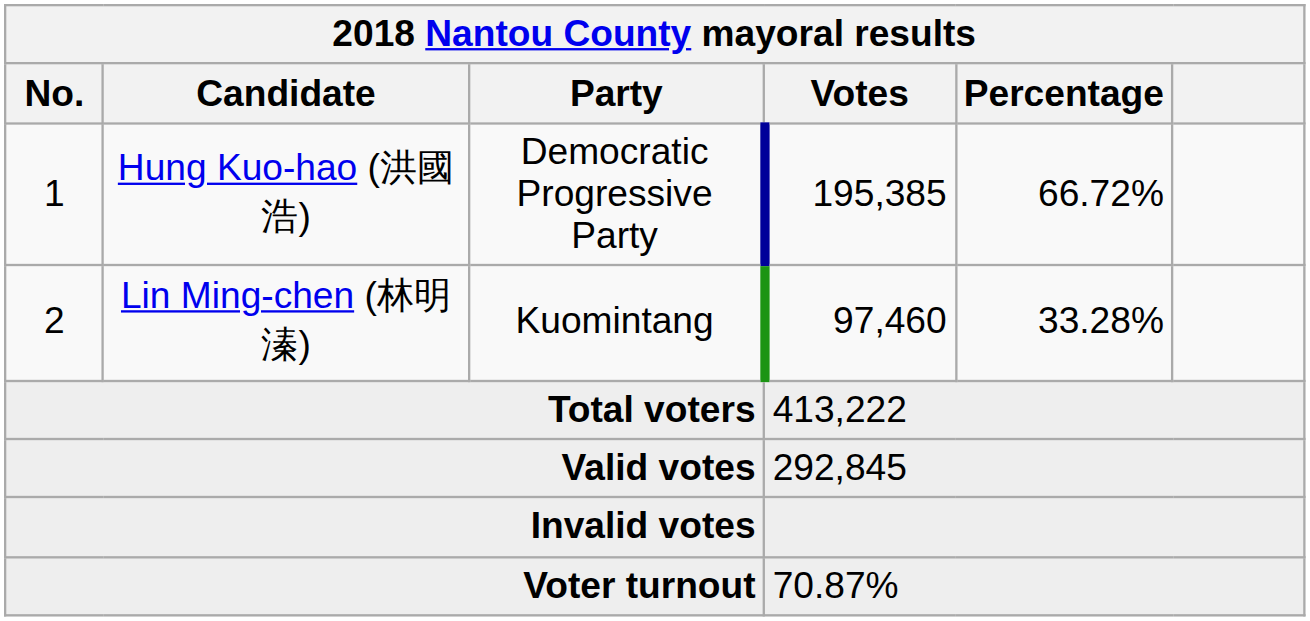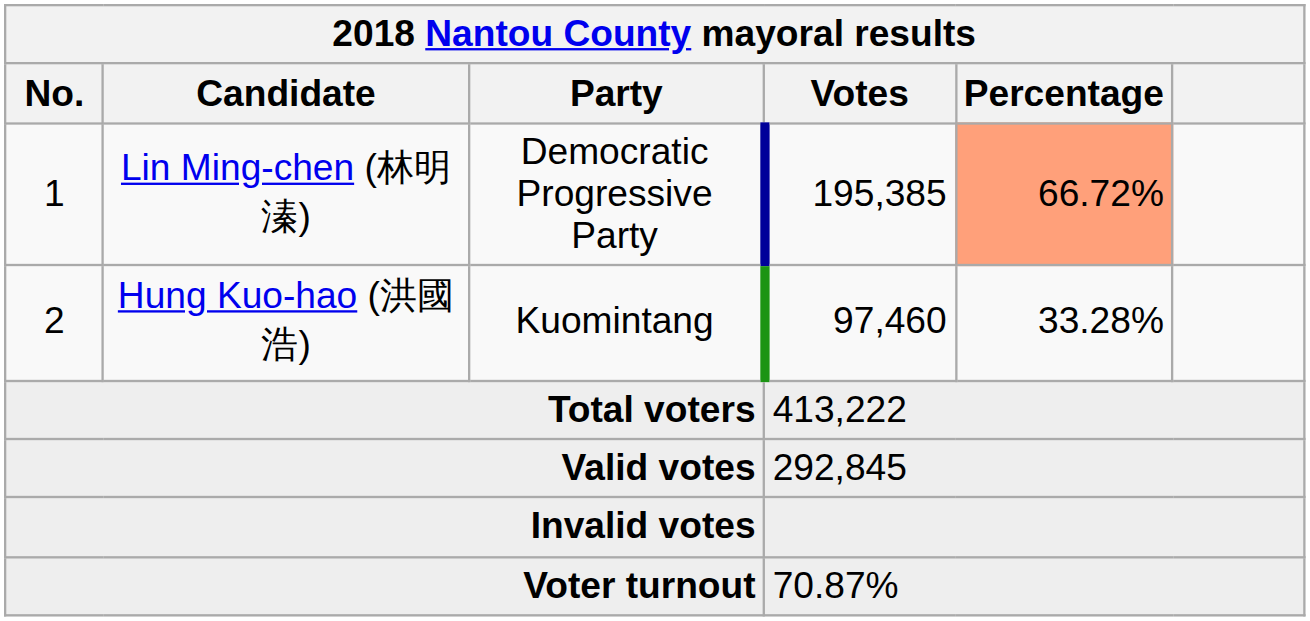 <table class="wikitable collapsible" style="text-align:center">
 <tr>
 <th colspan="6">2018 <a href='#'>Nantou County</a> mayoral results</th>
 </tr>
 <tr>
 <th width=35>No.</th>
 <th width=150>Candidate</th>
 <th width=120>Party</th>
 <th width=75>Votes</th>
 <th width=75>Percentage</th>
 <th width=49></th>
 </tr>
 <tr>
 <td>1</td>
-<td><a href='#'>Hung Kuo-hao</a> (洪國浩)</td>
+<td><a href='#'>Lin Ming-chen</a> (林明溱)</td>
 <td> Democratic Progressive Party</td>
 <td style="border-left:4px solid #000099;" align="right">195,385</td>
-<td align="right">66.72%</td>
+<td align="right" style="background: lightsalmon;">66.72%</td>
 <td align="center"></td>
 </tr>
 <tr>
 <td>2</td>
-<td><a href='#'>Lin Ming-chen</a> (林明溱)</td>
+<td><a href='#'>Hung Kuo-hao</a> (洪國浩)</td>
 <td> Kuomintang</td>
 <td style="border-left:4px solid #1B9413;" align="right">97,460</td>
 <td align="right">33.28%</td>
 <td align="center"></td>
 </tr>
 <tr bgcolor=EEEEEE>
 <td colspan="3" align="right"><strong>Total voters</strong></td>
 <td colspan="3" align="left">413,222</td>
 </tr>
 <tr bgcolor=EEEEEE>
 <td colspan="3" align="right"><strong>Valid votes</strong></td>
 <td colspan="3" align="left">292,845</td>
 </tr>
 <tr bgcolor=EEEEEE>
 <td colspan="3" align="right"><strong>Invalid votes</strong></td>
 <td colspan="3" align="left"></td>
 </tr>
 <tr bgcolor=EEEEEE>
 <td colspan="3" align="right"><strong>Voter turnout</strong></td>
 <td colspan="3" align="left">70.87%</td>
 </tr>
 </table>
